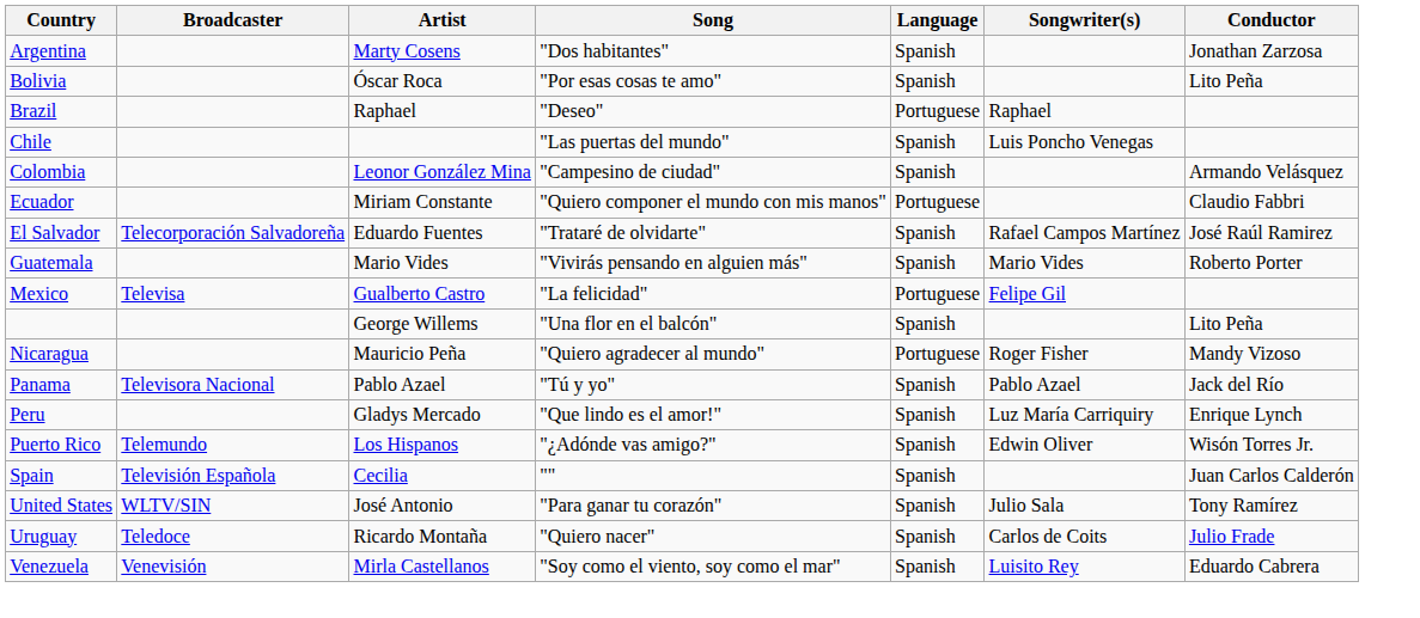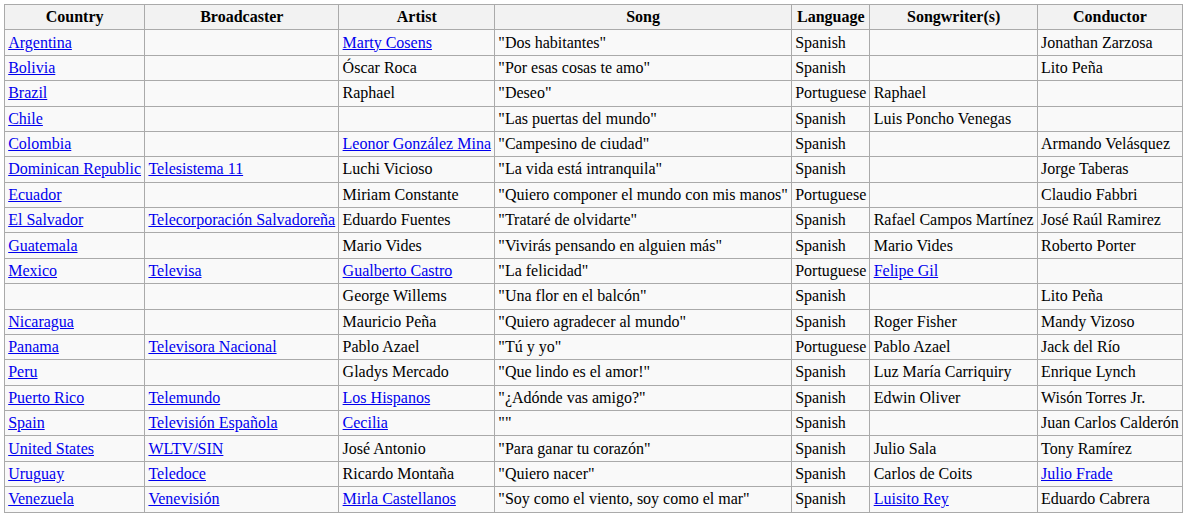 <table class="wikitable">
 <tr>
 <th>Country</th>
 <th>Broadcaster</th>
 <th>Artist</th>
 <th>Song</th>
 <th>Language</th>
 <th>Songwriter(s)</th>
 <th>Conductor</th>
 </tr>
 <tr>
 <td> <a href='#'>Argentina</a></td>
 <td></td>
 <td><a href='#'>Marty Cosens</a></td>
 <td>"Dos habitantes"</td>
 <td>Spanish</td>
 <td></td>
 <td>Jonathan Zarzosa</td>
 </tr>
 <tr>
 <td> <a href='#'>Bolivia</a></td>
 <td></td>
 <td>Óscar Roca</td>
 <td>"Por esas cosas te amo"</td>
 <td>Spanish</td>
 <td></td>
 <td>Lito Peña</td>
 </tr>
 <tr>
 <td> <a href='#'>Brazil</a></td>
 <td></td>
 <td>Raphael</td>
 <td>"Deseo"</td>
 <td>Portuguese</td>
 <td>Raphael</td>
 <td></td>
 </tr>
 <tr>
 <td> <a href='#'>Chile</a></td>
 <td></td>
 <td></td>
 <td>"Las puertas del mundo"</td>
 <td>Spanish</td>
 <td>Luis Poncho Venegas</td>
 <td></td>
 </tr>
 <tr>
 <td> <a href='#'>Colombia</a></td>
 <td></td>
 <td><a href='#'>Leonor González Mina</a></td>
 <td>"Campesino de ciudad"</td>
 <td>Spanish</td>
 <td></td>
 <td>Armando Velásquez</td>
 </tr>
 <tr>
+<td> <a href='#'>Dominican Republic</a></td>
+<td><a href='#'>Telesistema 11</a></td>
+<td>Luchi Vicioso</td>
+<td>"La vida está intranquila"</td>
+<td>Spanish</td>
+<td></td>
+<td>Jorge Taberas</td>
+</tr>
+<tr>
 <td> <a href='#'>Ecuador</a></td>
 <td></td>
 <td>Miriam Constante</td>
 <td>"Quiero componer el mundo con mis manos"</td>
 <td>Portuguese</td>
 <td></td>
 <td>Claudio Fabbri</td>
 </tr>
 <tr>
 <td> <a href='#'>El Salvador</a></td>
 <td><a href='#'>Telecorporación Salvadoreña</a></td>
 <td>Eduardo Fuentes</td>
 <td>"Trataré de olvidarte"</td>
 <td>Spanish</td>
 <td>Rafael Campos Martínez</td>
 <td>José Raúl Ramirez</td>
 </tr>
 <tr>
 <td> <a href='#'>Guatemala</a></td>
 <td></td>
 <td>Mario Vides</td>
 <td>"Vivirás pensando en alguien más"</td>
 <td>Spanish</td>
 <td>Mario Vides</td>
 <td>Roberto Porter</td>
 </tr>
 <tr>
 <td> <a href='#'>Mexico</a></td>
 <td><a href='#'>Televisa</a></td>
 <td><a href='#'>Gualberto Castro</a></td>
 <td>"La felicidad"</td>
 <td>Portuguese</td>
 <td><a href='#'>Felipe Gil</a></td>
 <td></td>
 </tr>
 <tr>
 <td></td>
 <td></td>
 <td>George Willems</td>
 <td>"Una flor en el balcón"</td>
 <td>Spanish</td>
 <td></td>
 <td>Lito Peña</td>
 </tr>
 <tr>
 <td> <a href='#'>Nicaragua</a></td>
 <td></td>
 <td>Mauricio Peña</td>
 <td>"Quiero agradecer al mundo"</td>
-<td>Portuguese</td>
+<td>Spanish</td>
 <td>Roger Fisher</td>
 <td>Mandy Vizoso</td>
 </tr>
 <tr>
 <td> <a href='#'>Panama</a></td>
 <td><a href='#'>Televisora Nacional</a></td>
 <td>Pablo Azael</td>
 <td>"Tú y yo"</td>
-<td>Spanish</td>
+<td>Portuguese</td>
 <td>Pablo Azael</td>
 <td>Jack del Río</td>
 </tr>
 <tr>
 <td> <a href='#'>Peru</a></td>
 <td></td>
 <td>Gladys Mercado</td>
 <td>"Que lindo es el amor!"</td>
 <td>Spanish</td>
 <td>Luz María Carriquiry</td>
 <td>Enrique Lynch</td>
 </tr>
 <tr>
 <td> <a href='#'>Puerto Rico</a></td>
 <td><a href='#'>Telemundo</a></td>
 <td><a href='#'>Los Hispanos</a></td>
 <td>"¿Adónde vas amigo?"</td>
 <td>Spanish</td>
 <td>Edwin Oliver</td>
 <td>Wisón Torres Jr.</td>
 </tr>
 <tr>
 <td> <a href='#'>Spain</a></td>
 <td><a href='#'>Televisión Española</a></td>
 <td><a href='#'>Cecilia</a></td>
 <td>""</td>
 <td>Spanish</td>
 <td></td>
 <td>Juan Carlos Calderón</td>
 </tr>
 <tr>
 <td><a href='#'>United States</a></td>
 <td><a href='#'>WLTV/SIN</a></td>
 <td>José Antonio</td>
 <td>"Para ganar tu corazón"</td>
 <td>Spanish</td>
 <td>Julio Sala</td>
 <td>Tony Ramírez</td>
 </tr>
 <tr>
 <td> <a href='#'>Uruguay</a></td>
 <td><a href='#'>Teledoce</a></td>
 <td>Ricardo Montaña</td>
 <td>"Quiero nacer"</td>
 <td>Spanish</td>
 <td>Carlos de Coits</td>
 <td><a href='#'>Julio Frade</a></td>
 </tr>
 <tr>
 <td> <a href='#'>Venezuela</a></td>
 <td><a href='#'>Venevisión</a></td>
 <td><a href='#'>Mirla Castellanos</a></td>
 <td>"Soy como el viento, soy como el mar"</td>
 <td>Spanish</td>
 <td><a href='#'>Luisito Rey</a></td>
 <td>Eduardo Cabrera</td>
 </tr>
 </table>
